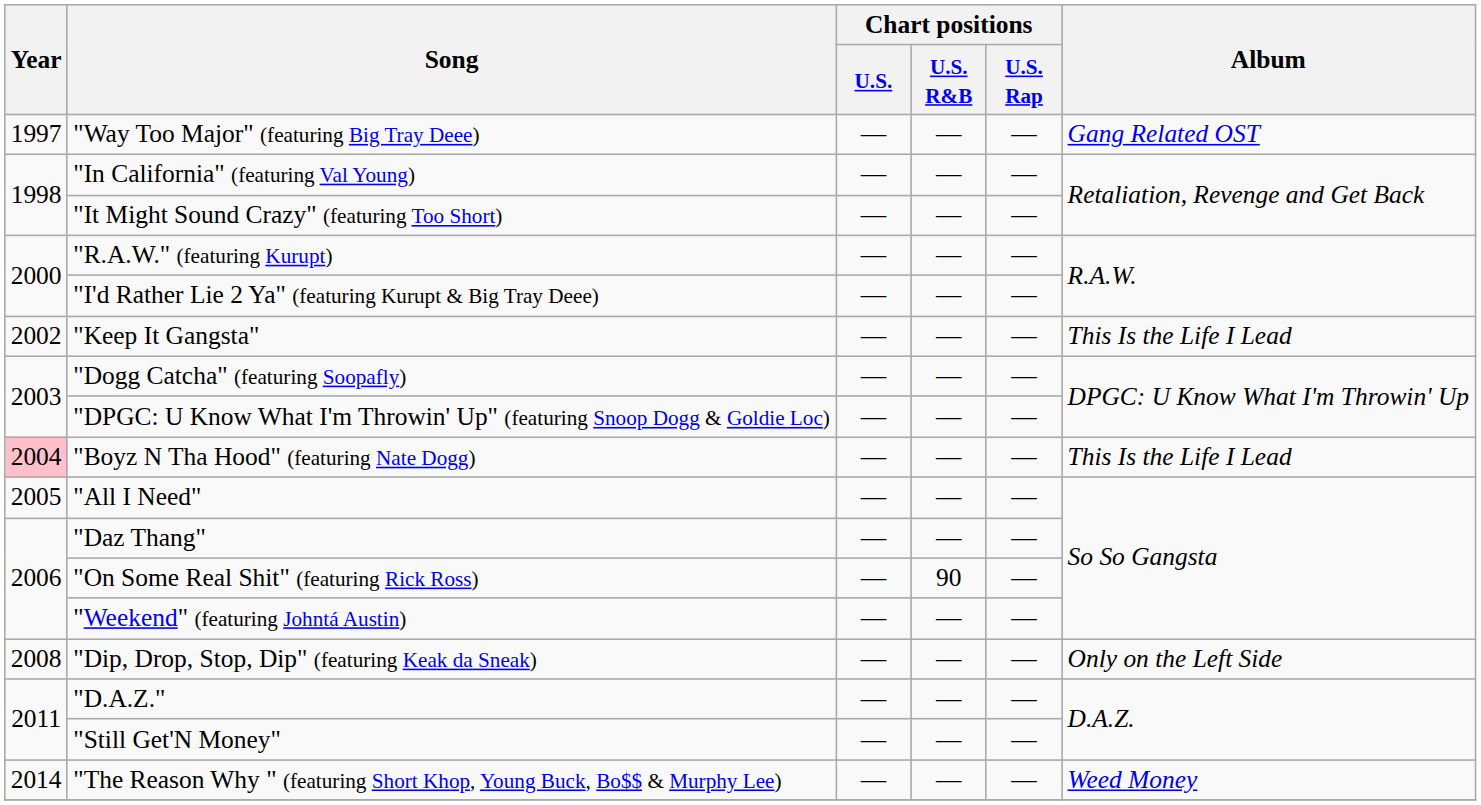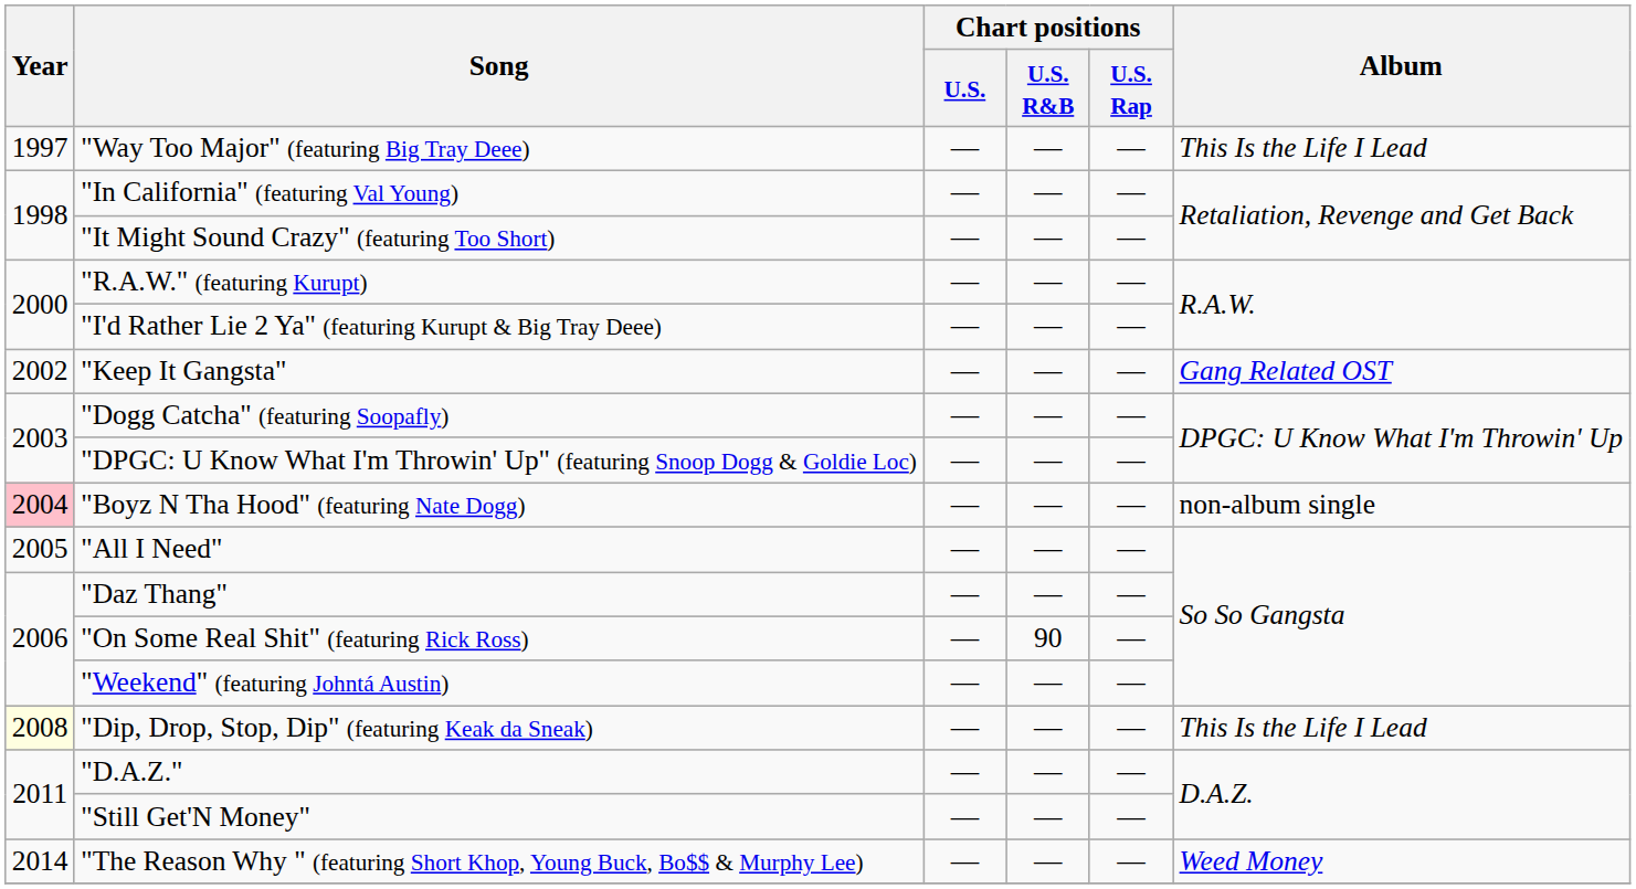 <table class="wikitable">
 <tr>
 <th rowspan="2">Year</th>
 <th rowspan="2">Song</th>
 <th colspan="3">Chart positions</th>
 <th rowspan="2">Album</th>
 </tr>
 <tr>
 <th width="40"><small><a href='#'>U.S.</a></small></th>
 <th width="40"><small><a href='#'>U.S. R&B</a></small></th>
 <th width="40"><small><a href='#'>U.S. Rap</a></small></th>
 </tr>
 <tr>
 <td align="center" rowspan=1>1997</td>
 <td>"Way Too Major" <small>(featuring <a href='#'>Big Tray Deee</a>)</small></td>
 <td align="center">—</td>
 <td align="center">—</td>
 <td align="center">—</td>
-<td rowspan=1><em><a href='#'>Gang Related OST</a></em></td>
+<td rowspan=1><em>This Is the Life I Lead</em></td>
 </tr>
 <tr>
 <td align="center" rowspan=2>1998</td>
 <td>"In California" <small>(featuring <a href='#'>Val Young</a>)</small></td>
 <td align="center">—</td>
 <td align="center">—</td>
 <td align="center">—</td>
 <td rowspan=2><em>Retaliation, Revenge and Get Back</em></td>
 </tr>
 <tr>
 <td>"It Might Sound Crazy" <small>(featuring <a href='#'>Too Short</a>)</small></td>
 <td align="center">—</td>
 <td align="center">—</td>
 <td align="center">—</td>
 </tr>
 <tr>
 <td align="center" rowspan=2>2000</td>
 <td>"R.A.W." <small>(featuring <a href='#'>Kurupt</a>)</small></td>
 <td align="center">—</td>
 <td align="center">—</td>
 <td align="center">—</td>
 <td rowspan=2><em>R.A.W.</em></td>
 </tr>
 <tr>
 <td>"I'd Rather Lie 2 Ya" <small>(featuring Kurupt & Big Tray Deee)</small></td>
 <td align="center">—</td>
 <td align="center">—</td>
 <td align="center">—</td>
 </tr>
 <tr>
 <td align="center" rowspan=1>2002</td>
 <td>"Keep It Gangsta"</td>
 <td align="center">—</td>
 <td align="center">—</td>
 <td align="center">—</td>
-<td rowspan=1><em>This Is the Life I Lead</em></td>
+<td rowspan=1><em><a href='#'>Gang Related OST</a></em></td>
 </tr>
 <tr>
 <td align="center" rowspan=2>2003</td>
 <td>"Dogg Catcha" <small>(featuring <a href='#'>Soopafly</a>)</small></td>
 <td align="center">—</td>
 <td align="center">—</td>
 <td align="center">—</td>
 <td rowspan=2><em>DPGC: U Know What I'm Throwin' Up</em></td>
 </tr>
 <tr>
 <td>"DPGC: U Know What I'm Throwin' Up" <small>(featuring <a href='#'>Snoop Dogg</a> & <a href='#'>Goldie Loc</a>)</small></td>
 <td align="center">—</td>
 <td align="center">—</td>
 <td align="center">—</td>
 </tr>
 <tr>
 <td align="center" rowspan=1 style="background: pink;">2004</td>
 <td>"Boyz N Tha Hood" <small>(featuring <a href='#'>Nate Dogg</a>)</small></td>
 <td align="center">—</td>
 <td align="center">—</td>
 <td align="center">—</td>
-<td rowspan=1><em>This Is the Life I Lead</em></td>
+<td rowspan=1>non-album single</td>
 </tr>
 <tr>
 <td align="center" rowspan=1>2005</td>
 <td>"All I Need"</td>
 <td align="center">—</td>
 <td align="center">—</td>
 <td align="center">—</td>
 <td rowspan=4><em>So So Gangsta</em></td>
 </tr>
 <tr>
 <td align="center" rowspan=3>2006</td>
 <td>"Daz Thang"</td>
 <td align="center">—</td>
 <td align="center">—</td>
 <td align="center">—</td>
 </tr>
 <tr>
 <td>"On Some Real Shit" <small>(featuring <a href='#'>Rick Ross</a>)</small></td>
 <td align="center">—</td>
 <td align="center">90</td>
 <td align="center">—</td>
 </tr>
 <tr>
 <td>"<a href='#'>Weekend</a>" <small>(featuring <a href='#'>Johntá Austin</a>)</small></td>
 <td align="center">—</td>
 <td align="center">—</td>
 <td align="center">—</td>
 </tr>
 <tr>
-<td align="center" rowspan=1>2008</td>
+<td align="center" rowspan=1 style="background: lightyellow;">2008</td>
 <td>"Dip, Drop, Stop, Dip" <small>(featuring <a href='#'>Keak da Sneak</a>)</small></td>
 <td align="center">—</td>
 <td align="center">—</td>
 <td align="center">—</td>
-<td rowspan=1><em>Only on the Left Side</em></td>
+<td rowspan=1><em>This Is the Life I Lead</em></td>
 </tr>
 <tr>
 <td align="center" rowspan=2>2011</td>
 <td>"D.A.Z."</td>
 <td align="center">—</td>
 <td align="center">—</td>
 <td align="center">—</td>
 <td rowspan=2><em>D.A.Z.</em></td>
 </tr>
 <tr>
 <td>"Still Get'N Money"</td>
 <td align="center">—</td>
 <td align="center">—</td>
 <td align="center">—</td>
 </tr>
 <tr>
 <td align="center" rowspan=1>2014</td>
 <td>"The Reason Why " <small>(featuring <a href='#'>Short Khop</a>, <a href='#'>Young Buck</a>, <a href='#'>Bo$$</a> & <a href='#'>Murphy Lee</a>)</small></td>
 <td align="center">—</td>
 <td align="center">—</td>
 <td align="center">—</td>
 <td rowspan=1><em><a href='#'>Weed Money</a></em></td>
 </tr>
 <tr>
 </tr>
 </table>
